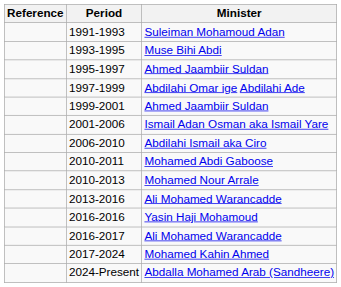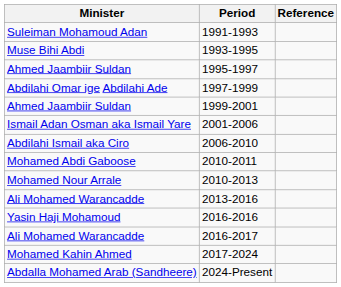 <table class="sortable wikitable">
 <tr>
+<th>Minister</th>
+<th>Period</th>
 <th>Reference</th>
-<th>Period</th>
-<th>Minister</th>
 </tr>
 <tr>
+<td><a href='#'>Suleiman Mohamoud Adan</a></td>
+<td>1991-1993</td>
 <td></td>
-<td>1991-1993</td>
-<td><a href='#'>Suleiman Mohamoud Adan</a></td>
 </tr>
 <tr>
+<td><a href='#'>Muse Bihi Abdi</a></td>
+<td>1993-1995</td>
 <td></td>
-<td>1993-1995</td>
-<td><a href='#'>Muse Bihi Abdi</a></td>
 </tr>
 <tr>
+<td><a href='#'>Ahmed Jaambiir Suldan</a></td>
+<td>1995-1997</td>
 <td></td>
-<td>1995-1997</td>
-<td><a href='#'>Ahmed Jaambiir Suldan</a></td>
 </tr>
 <tr>
+<td><a href='#'>Abdilahi Omar ige</a> <a href='#'>Abdilahi Ade</a></td>
+<td>1997-1999</td>
 <td></td>
-<td>1997-1999</td>
-<td><a href='#'>Abdilahi Omar ige</a> <a href='#'>Abdilahi Ade</a></td>
 </tr>
 <tr>
+<td><a href='#'>Ahmed Jaambiir Suldan</a></td>
+<td>1999-2001</td>
 <td></td>
-<td>1999-2001</td>
-<td><a href='#'>Ahmed Jaambiir Suldan</a></td>
 </tr>
 <tr>
+<td><a href='#'>Ismail Adan Osman aka Ismail Yare</a></td>
+<td>2001-2006</td>
 <td></td>
-<td>2001-2006</td>
-<td><a href='#'>Ismail Adan Osman aka Ismail Yare</a></td>
 </tr>
 <tr>
+<td><a href='#'>Abdilahi Ismail aka Ciro</a></td>
+<td>2006-2010</td>
 <td></td>
-<td>2006-2010</td>
-<td><a href='#'>Abdilahi Ismail aka Ciro</a></td>
 </tr>
 <tr>
+<td><a href='#'>Mohamed Abdi Gaboose</a></td>
+<td>2010-2011</td>
 <td></td>
-<td>2010-2011</td>
-<td><a href='#'>Mohamed Abdi Gaboose</a></td>
 </tr>
 <tr>
+<td><a href='#'>Mohamed Nour Arrale</a></td>
+<td>2010-2013</td>
 <td></td>
-<td>2010-2013</td>
-<td><a href='#'>Mohamed Nour Arrale</a></td>
 </tr>
 <tr>
+<td><a href='#'>Ali Mohamed Warancadde</a></td>
+<td>2013-2016</td>
 <td></td>
-<td>2013-2016</td>
-<td><a href='#'>Ali Mohamed Warancadde</a></td>
 </tr>
 <tr>
+<td><a href='#'>Yasin Haji Mohamoud</a></td>
+<td>2016-2016</td>
 <td></td>
-<td>2016-2016</td>
-<td><a href='#'>Yasin Haji Mohamoud</a></td>
 </tr>
 <tr>
+<td><a href='#'>Ali Mohamed Warancadde</a></td>
+<td>2016-2017</td>
 <td></td>
-<td>2016-2017</td>
-<td><a href='#'>Ali Mohamed Warancadde</a></td>
 </tr>
 <tr>
+<td><a href='#'>Mohamed Kahin Ahmed</a></td>
+<td>2017-2024</td>
 <td></td>
-<td>2017-2024</td>
-<td><a href='#'>Mohamed Kahin Ahmed</a></td>
 </tr>
 <tr>
+<td><a href='#'>Abdalla Mohamed Arab (Sandheere)</a></td>
+<td>2024-Present</td>
 <td></td>
-<td>2024-Present</td>
-<td><a href='#'>Abdalla Mohamed Arab (Sandheere)</a></td>
 </tr>
 </table>
